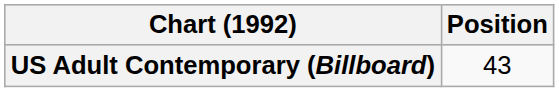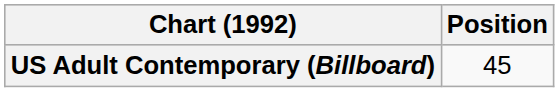 <table class="wikitable plainrowheaders" style="text-align:center">
 <tr>
 <th scope="col">Chart (1992)</th>
 <th scope="col">Position</th>
 </tr>
 <tr>
 <th scope="row">US Adult Contemporary (<em>Billboard</em>)</th>
-<td>43</td>
+<td>45</td>
 </tr>
 </table>
